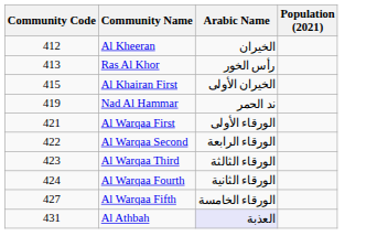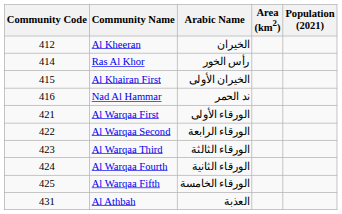 <table class="wikitable sortable">
 <tr>
 <th>Community Code<br></th>
 <th>Community Name<br></th>
 <th>Arabic Name<br></th>
+<th>Area<br>(km<sup>2</sup>)</th>
 <th>Population<br>(2021)</th>
 </tr>
 <tr>
 <td align="center">412</td>
 <td><a href='#'>Al Kheeran</a></td>
 <td align="right">الخيران</td>
 <td align="right"></td>
+<td align="right"></td>
 </tr>
 <tr>
-<td align="center">413</td>
+<td align="center">414</td>
 <td><a href='#'>Ras Al Khor</a></td>
 <td align="right">رأس الخور</td>
+<td align="right"></td>
 <td align="right"></td>
 </tr>
 <tr>
 <td align="center">415</td>
 <td><a href='#'>Al Khairan First</a></td>
 <td align="right">الخيران الأولى</td>
 <td align="right"></td>
+<td align="right"></td>
 </tr>
 <tr>
-<td align="center">419</td>
+<td align="center">416</td>
 <td><a href='#'>Nad Al Hammar</a></td>
 <td align="right">ند الحمر</td>
+<td align="right"></td>
 <td align="right"></td>
 </tr>
 <tr>
 <td align="center">421</td>
 <td><a href='#'>Al Warqaa First</a></td>
 <td align="right">الورقاء الأولى</td>
 <td align="right"></td>
+<td align="right"></td>
 </tr>
 <tr>
 <td align="center">422</td>
 <td><a href='#'>Al Warqaa Second</a></td>
 <td align="right">الورقاء الرابعة</td>
+<td align="right"></td>
 <td align="right"></td>
 </tr>
 <tr>
 <td align="center">423</td>
 <td><a href='#'>Al Warqaa Third</a></td>
 <td align="right">الورقاء الثالثة</td>
 <td align="right"></td>
+<td align="right"></td>
 </tr>
 <tr>
 <td align="center">424</td>
 <td><a href='#'>Al Warqaa Fourth</a></td>
 <td align="right">الورقاء الثانية</td>
 <td align="right"></td>
+<td align="right"></td>
 </tr>
 <tr>
-<td align="center">427</td>
+<td align="center">425</td>
 <td><a href='#'>Al Warqaa Fifth</a></td>
 <td align="right">الورقاء الخامسة</td>
+<td align="right"></td>
 <td align="right"></td>
 </tr>
 <tr>
 <td align="center">431</td>
 <td><a href='#'>Al Athbah</a></td>
-<td align="right" style="background: lavender;">العذبة</td>
+<td align="right">العذبة</td>
+<td align="right"></td>
 <td align="right"></td>
 </tr>
 </table>
